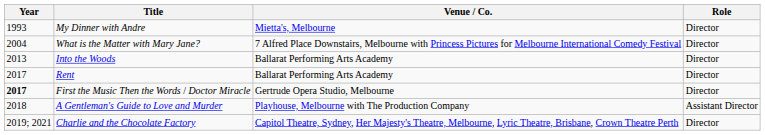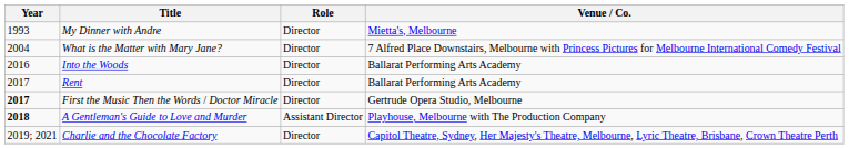 <table class=wikitable>
 <tr>
 <th>Year</th>
 <th>Title</th>
+<th>Role</th>
 <th>Venue / Co.</th>
-<th>Role</th>
 </tr>
 <tr>
 <td>1993</td>
 <td><em>My Dinner with Andre</em></td>
+<td>Director</td>
 <td><a href='#'>Mietta's, Melbourne</a></td>
-<td>Director</td>
 </tr>
 <tr>
 <td>2004</td>
 <td><em>What is the Matter with Mary Jane?</em></td>
+<td>Director</td>
 <td>7 Alfred Place Downstairs, Melbourne with <a href='#'>Princess Pictures</a> for <a href='#'>Melbourne International Comedy Festival</a></td>
-<td>Director</td>
 </tr>
 <tr>
-<td>2013</td>
+<td>2016</td>
 <td><em><a href='#'>Into the Woods</a></em></td>
+<td>Director</td>
 <td>Ballarat Performing Arts Academy</td>
-<td>Director</td>
 </tr>
 <tr>
 <td>2017</td>
 <td><em><a href='#'>Rent</a></em></td>
+<td>Director</td>
 <td>Ballarat Performing Arts Academy</td>
-<td>Director</td>
 </tr>
 <tr>
 <td><strong>2017</strong></td>
 <td><em>First the Music Then the Words</em> / <em>Doctor Miracle</em></td>
+<td>Director</td>
 <td>Gertrude Opera Studio, Melbourne</td>
-<td>Director</td>
 </tr>
 <tr>
-<td>2018</td>
+<td><strong>2018</strong></td>
 <td><em><a href='#'>A Gentleman's Guide to Love and Murder</a></em></td>
+<td>Assistant Director</td>
 <td><a href='#'>Playhouse, Melbourne</a> with The Production Company</td>
-<td>Assistant Director</td>
 </tr>
 <tr>
 <td>2019; 2021</td>
 <td><em><a href='#'>Charlie and the Chocolate Factory</a></em></td>
+<td>Director</td>
 <td><a href='#'>Capitol Theatre, Sydney</a>, <a href='#'>Her Majesty's Theatre, Melbourne</a>, <a href='#'>Lyric Theatre, Brisbane</a>, <a href='#'>Crown Theatre Perth</a></td>
-<td>Director</td>
 </tr>
 </table>
